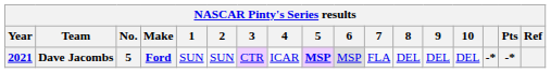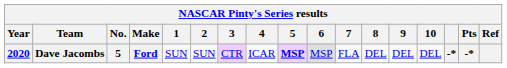 <table class="wikitable" style="text-align:center; font-size:75%">
 <tr>
 <th colspan=45><a href='#'>NASCAR Pinty's Series</a> results</th>
 </tr>
 <tr>
 <th>Year</th>
 <th>Team</th>
 <th>No.</th>
 <th>Make</th>
 <th>1</th>
 <th>2</th>
 <th>3</th>
 <th>4</th>
 <th>5</th>
 <th>6</th>
 <th>7</th>
 <th>8</th>
 <th>9</th>
 <th>10</th>
 <th></th>
 <th>Pts</th>
 <th>Ref</th>
 </tr>
 <tr>
-<th><a href='#'>2021</a></th>
+<th><a href='#'>2020</a></th>
 <th>Dave Jacombs</th>
 <th>5</th>
 <th><a href='#'>Ford</a></th>
 <td><a href='#'>SUN</a></td>
 <td><a href='#'>SUN</a></td>
 <td style="background:#EFCFFF;"><a href='#'>CTR</a><br></td>
 <td><a href='#'>ICAR</a></td>
 <td style="background:#EFCFFF;"><strong><a href='#'>MSP</a><br></strong></td>
 <td style="background:#DFDFDF;"><a href='#'>MSP</a><br></td>
 <td><a href='#'>FLA</a></td>
 <td><a href='#'>DEL</a></td>
 <td><a href='#'>DEL</a></td>
 <td><a href='#'>DEL</a></td>
 <th>-*</th>
 <th>-*</th>
 <th></th>
 </tr>
 </table>
